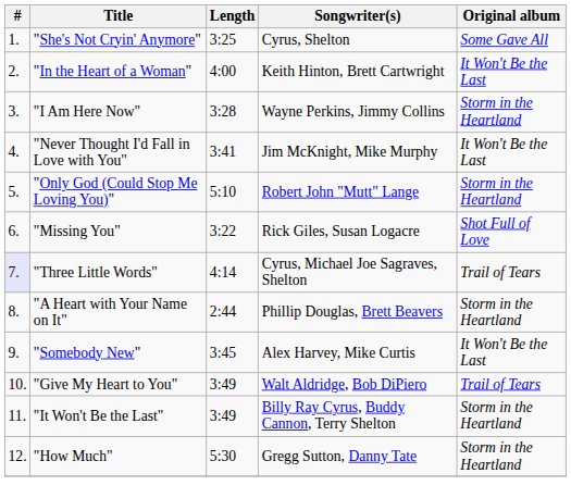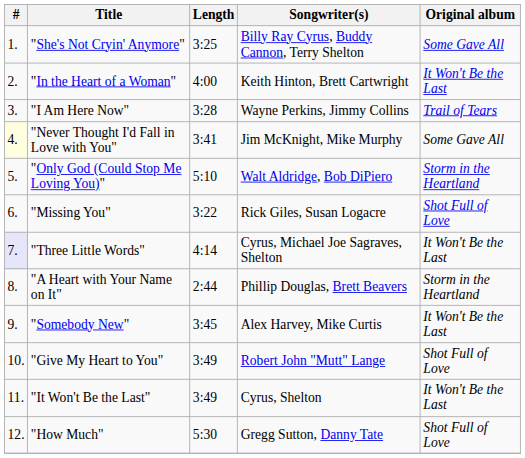 <table class="wikitable">
 <tr>
 <th>#</th>
 <th>Title</th>
 <th>Length</th>
 <th>Songwriter(s)</th>
 <th>Original album</th>
 </tr>
 <tr>
 <td>1.</td>
 <td>"<a href='#'>She's Not Cryin' Anymore</a>"</td>
 <td>3:25</td>
-<td>Cyrus, Shelton</td>
+<td><a href='#'>Billy Ray Cyrus</a>, <a href='#'>Buddy Cannon</a>, Terry Shelton</td>
 <td><em><a href='#'>Some Gave All</a></em></td>
 </tr>
 <tr>
 <td>2.</td>
 <td>"<a href='#'>In the Heart of a Woman</a>"</td>
 <td>4:00</td>
 <td>Keith Hinton, Brett Cartwright</td>
 <td><em><a href='#'>It Won't Be the Last</a></em></td>
 </tr>
 <tr>
 <td>3.</td>
 <td>"I Am Here Now"</td>
 <td>3:28</td>
 <td>Wayne Perkins, Jimmy Collins</td>
-<td><em><a href='#'>Storm in the Heartland</a></em></td>
+<td><em><a href='#'>Trail of Tears</a></em></td>
 </tr>
 <tr>
-<td>4.</td>
+<td style="background: lightyellow;">4.</td>
 <td>"Never Thought I'd Fall in Love with You"</td>
 <td>3:41</td>
 <td>Jim McKnight, Mike Murphy</td>
-<td><em>It Won't Be the Last</em></td>
+<td><em>Some Gave All</em></td>
 </tr>
 <tr>
 <td>5.</td>
 <td>"<a href='#'>Only God (Could Stop Me Loving You)</a>"</td>
 <td>5:10</td>
-<td><a href='#'>Robert John "Mutt" Lange</a></td>
+<td><a href='#'>Walt Aldridge</a>, <a href='#'>Bob DiPiero</a></td>
 <td><em><a href='#'>Storm in the Heartland</a></em></td>
 </tr>
 <tr>
 <td>6.</td>
 <td>"Missing You"</td>
 <td>3:22</td>
 <td>Rick Giles, Susan Logacre</td>
 <td><em><a href='#'>Shot Full of Love</a></em></td>
 </tr>
 <tr>
 <td style="background: lavender;">7.</td>
 <td>"Three Little Words"</td>
 <td>4:14</td>
 <td>Cyrus, Michael Joe Sagraves, Shelton</td>
-<td><em>Trail of Tears</em></td>
+<td><em>It Won't Be the Last</em></td>
 </tr>
 <tr>
 <td>8.</td>
 <td>"A Heart with Your Name on It"</td>
 <td>2:44</td>
 <td>Phillip Douglas, <a href='#'>Brett Beavers</a></td>
 <td><em>Storm in the Heartland</em></td>
 </tr>
 <tr>
 <td>9.</td>
 <td>"<a href='#'>Somebody New</a>"</td>
 <td>3:45</td>
 <td>Alex Harvey, Mike Curtis</td>
 <td><em>It Won't Be the Last</em></td>
 </tr>
 <tr>
 <td>10.</td>
 <td>"Give My Heart to You"</td>
 <td>3:49</td>
-<td><a href='#'>Walt Aldridge</a>, <a href='#'>Bob DiPiero</a></td>
-<td><em><a href='#'>Trail of Tears</a></em></td>
+<td><a href='#'>Robert John "Mutt" Lange</a></td>
+<td><em>Shot Full of Love</em></td>
 </tr>
 <tr>
 <td>11.</td>
 <td>"It Won't Be the Last"</td>
 <td>3:49</td>
-<td><a href='#'>Billy Ray Cyrus</a>, <a href='#'>Buddy Cannon</a>, Terry Shelton</td>
-<td><em>Storm in the Heartland</em></td>
+<td>Cyrus, Shelton</td>
+<td><em>It Won't Be the Last</em></td>
 </tr>
 <tr>
 <td>12.</td>
 <td>"How Much"</td>
 <td>5:30</td>
 <td>Gregg Sutton, <a href='#'>Danny Tate</a></td>
-<td><em>Storm in the Heartland</em></td>
+<td><em>Shot Full of Love</em></td>
 </tr>
 <tr>
 </tr>
 </table>
